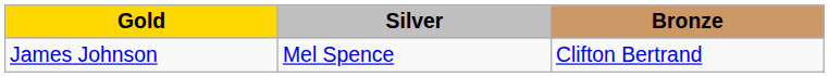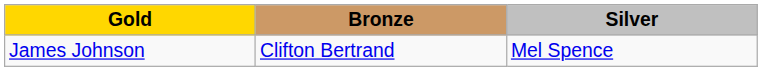 <table class="wikitable" style="text-align:left">
 <tr align="center">
 <td width=200 bgcolor=gold><strong>Gold</strong></td>
+<td width=200 bgcolor=CC9966><strong>Bronze</strong></td>
 <td width=200 bgcolor=silver><strong>Silver</strong></td>
-<td width=200 bgcolor=CC9966><strong>Bronze</strong></td>
 </tr>
 <tr>
 <td><a href='#'>James Johnson</a><br><em></em></td>
+<td><a href='#'>Clifton Bertrand</a><br><em></em></td>
 <td><a href='#'>Mel Spence</a><br><em></em></td>
-<td><a href='#'>Clifton Bertrand</a><br><em></em></td>
 </tr>
 </table>
